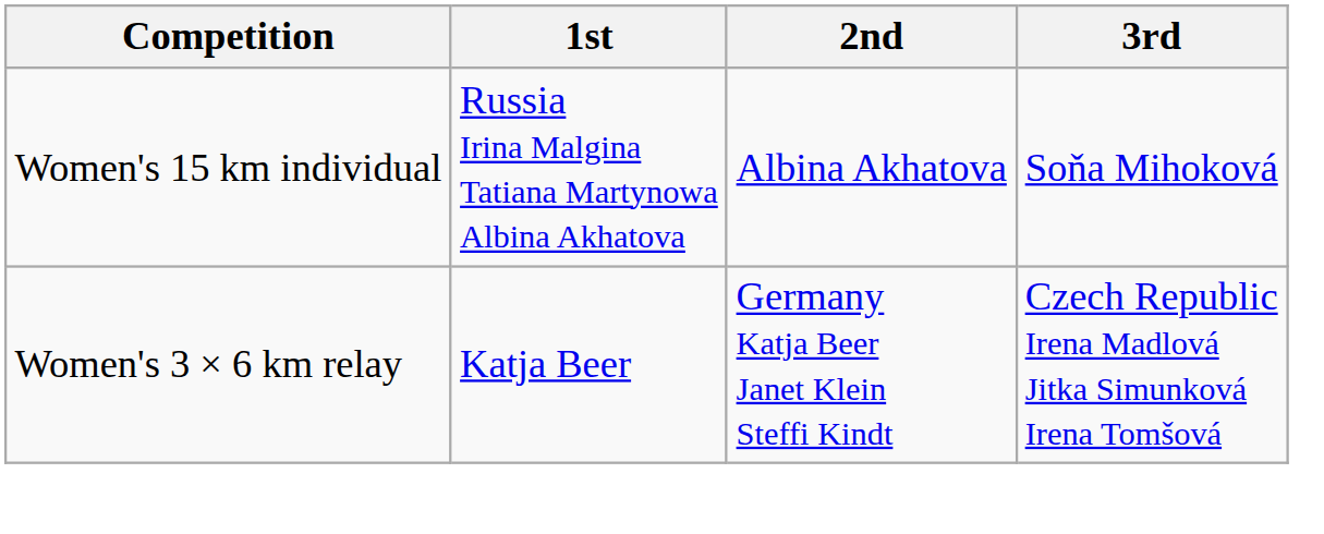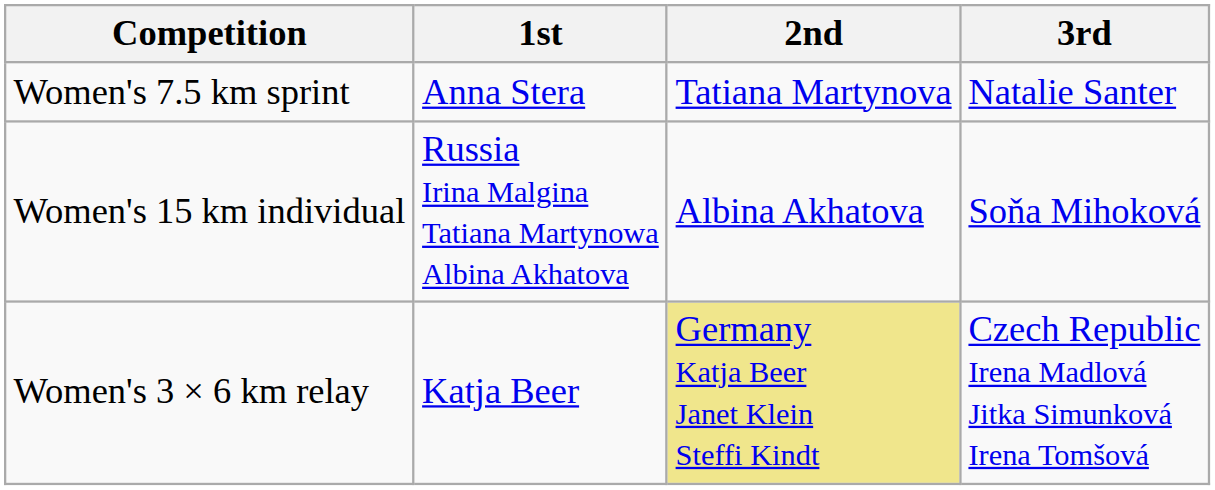 <table class="wikitable">
 <tr>
 <th>Competition</th>
 <th>1st</th>
 <th>2nd</th>
 <th>3rd</th>
+</tr>
+<tr>
+<td>Women's 7.5 km sprint</td>
+<td> <a href='#'>Anna Stera</a></td>
+<td> <a href='#'>Tatiana Martynova</a></td>
+<td> <a href='#'>Natalie Santer</a></td>
 </tr>
 <tr>
 <td>Women's 15 km individual</td>
 <td> <a href='#'>Russia</a><br><small><a href='#'>Irina Malgina</a><br><a href='#'>Tatiana Martynowa</a><br><a href='#'>Albina Akhatova</a></small></td>
 <td> <a href='#'>Albina Akhatova</a></td>
 <td> <a href='#'>Soňa Mihoková</a></td>
 </tr>
 <tr>
 <td>Women's 3 × 6 km relay</td>
 <td> <a href='#'>Katja Beer</a></td>
-<td> <a href='#'>Germany</a><br><small><a href='#'>Katja Beer</a><br><a href='#'>Janet Klein</a><br><a href='#'>Steffi Kindt</a></small></td>
+<td style="background: khaki;"> <a href='#'>Germany</a><br><small><a href='#'>Katja Beer</a><br><a href='#'>Janet Klein</a><br><a href='#'>Steffi Kindt</a></small></td>
 <td> <a href='#'>Czech Republic</a><br><small><a href='#'>Irena Madlová</a><br><a href='#'>Jitka Simunková</a><br><a href='#'>Irena Tomšová</a></small></td>
 </tr>
 </table>
